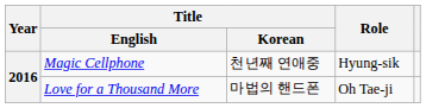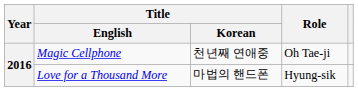 <table class="wikitable sortable plainrowheaders">
 <tr>
 <th scope="col" rowspan="2">Year</th>
 <th scope="col" colspan="2">Title</th>
 <th scope="col" rowspan="2" style="width:5em;">Role</th>
 <th scope="col" rowspan="2" class="unsortable"></th>
 </tr>
 <tr>
 <th scope="col" style="width:12.4em;">English</th>
 <th scope="col" style="width:7em;">Korean</th>
 </tr>
 <tr>
 <th scope="row" rowspan="2">2016</th>
 <td><em><a href='#'>Magic Cellphone</a></em></td>
 <td>천년째 연애중</td>
-<td>Hyung-sik</td>
+<td>Oh Tae-ji</td>
 <td></td>
 </tr>
 <tr>
 <td><em><a href='#'>Love for a Thousand More</a></em></td>
 <td>마법의 핸드폰</td>
-<td>Oh Tae-ji</td>
+<td>Hyung-sik</td>
 <td style="text-align:center"></td>
 </tr>
 </table>
